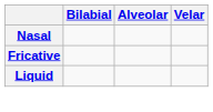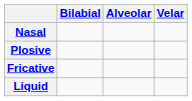 <table class="wikitable" style="text-align: center;">
 <tr>
 <th></th>
 <th><a href='#'>Bilabial</a></th>
 <th><a href='#'>Alveolar</a></th>
 <th><a href='#'>Velar</a></th>
 </tr>
 <tr>
 <th><a href='#'>Nasal</a></th>
+<td></td>
+<td></td>
+<td></td>
+</tr>
+<tr>
+<th><a href='#'>Plosive</a></th>
 <td></td>
 <td></td>
 <td></td>
 </tr>
 <tr>
 <th><a href='#'>Fricative</a></th>
 <td></td>
 <td></td>
 <td></td>
 </tr>
 <tr>
 <th><a href='#'>Liquid</a></th>
 <td></td>
 <td> </td>
 <td></td>
 </tr>
 </table>
